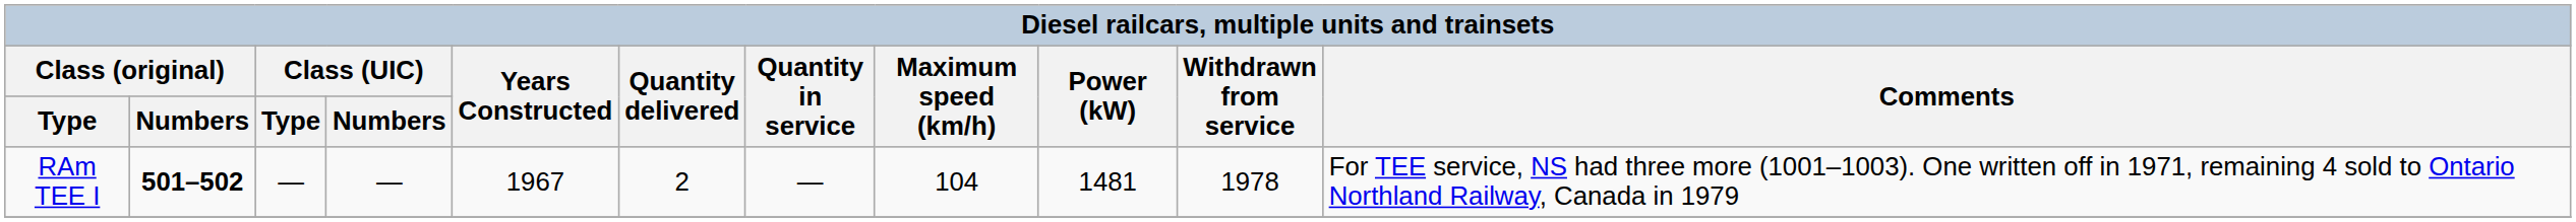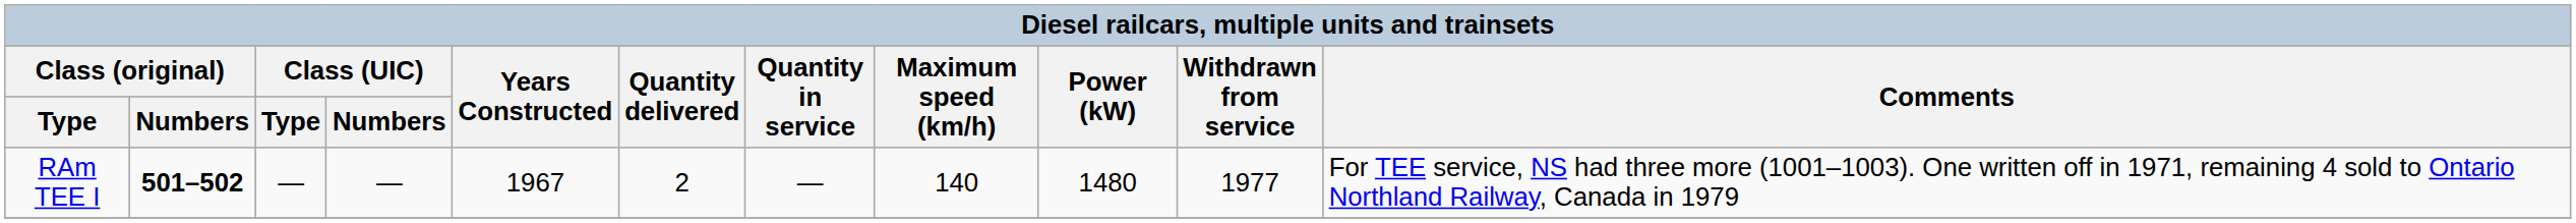 <table class="wikitable sortable" style=text-align:center>
 <tr>
 <th colspan = "11"  style="background:#BBCCDD">Diesel railcars, multiple units and trainsets</th>
 </tr>
 <tr>
 <th colspan = "2">Class (original)</th>
 <th colspan = "2">Class (UIC)</th>
 <th rowspan = "2">Years<br>Constructed</th>
 <th rowspan = "2">Quantity<br>delivered</th>
 <th rowspan = "2">Quantity<br>in service</th>
 <th rowspan = "2">Maximum<br>speed (km/h)</th>
 <th rowspan = "2">Power (kW)</th>
 <th rowspan = "2">Withdrawn<br>from<br>service</th>
 <th rowspan = "2">Comments</th>
 </tr>
 <tr>
 <th>Type</th>
 <th>Numbers</th>
 <th>Type</th>
 <th>Numbers</th>
 </tr>
 <tr>
 <td><a href='#'>RAm TEE I</a></td>
 <td><strong>501–502</strong></td>
 <td>— </td>
 <td>— </td>
 <td>1967</td>
 <td>2</td>
 <td>—</td>
-<td>104</td>
-<td>1481</td>
-<td>1978</td>
+<td>140</td>
+<td>1480</td>
+<td>1977</td>
 <td align=left>For <a href='#'>TEE</a> service, <a href='#'>NS</a> had three more (1001–1003). One written off in 1971, remaining 4 sold to <a href='#'>Ontario Northland Railway</a>, Canada in 1979</td>
 </tr>
 <tr ---- bgcolor = "#BBCCDD"  >
 </tr>
 </table>
